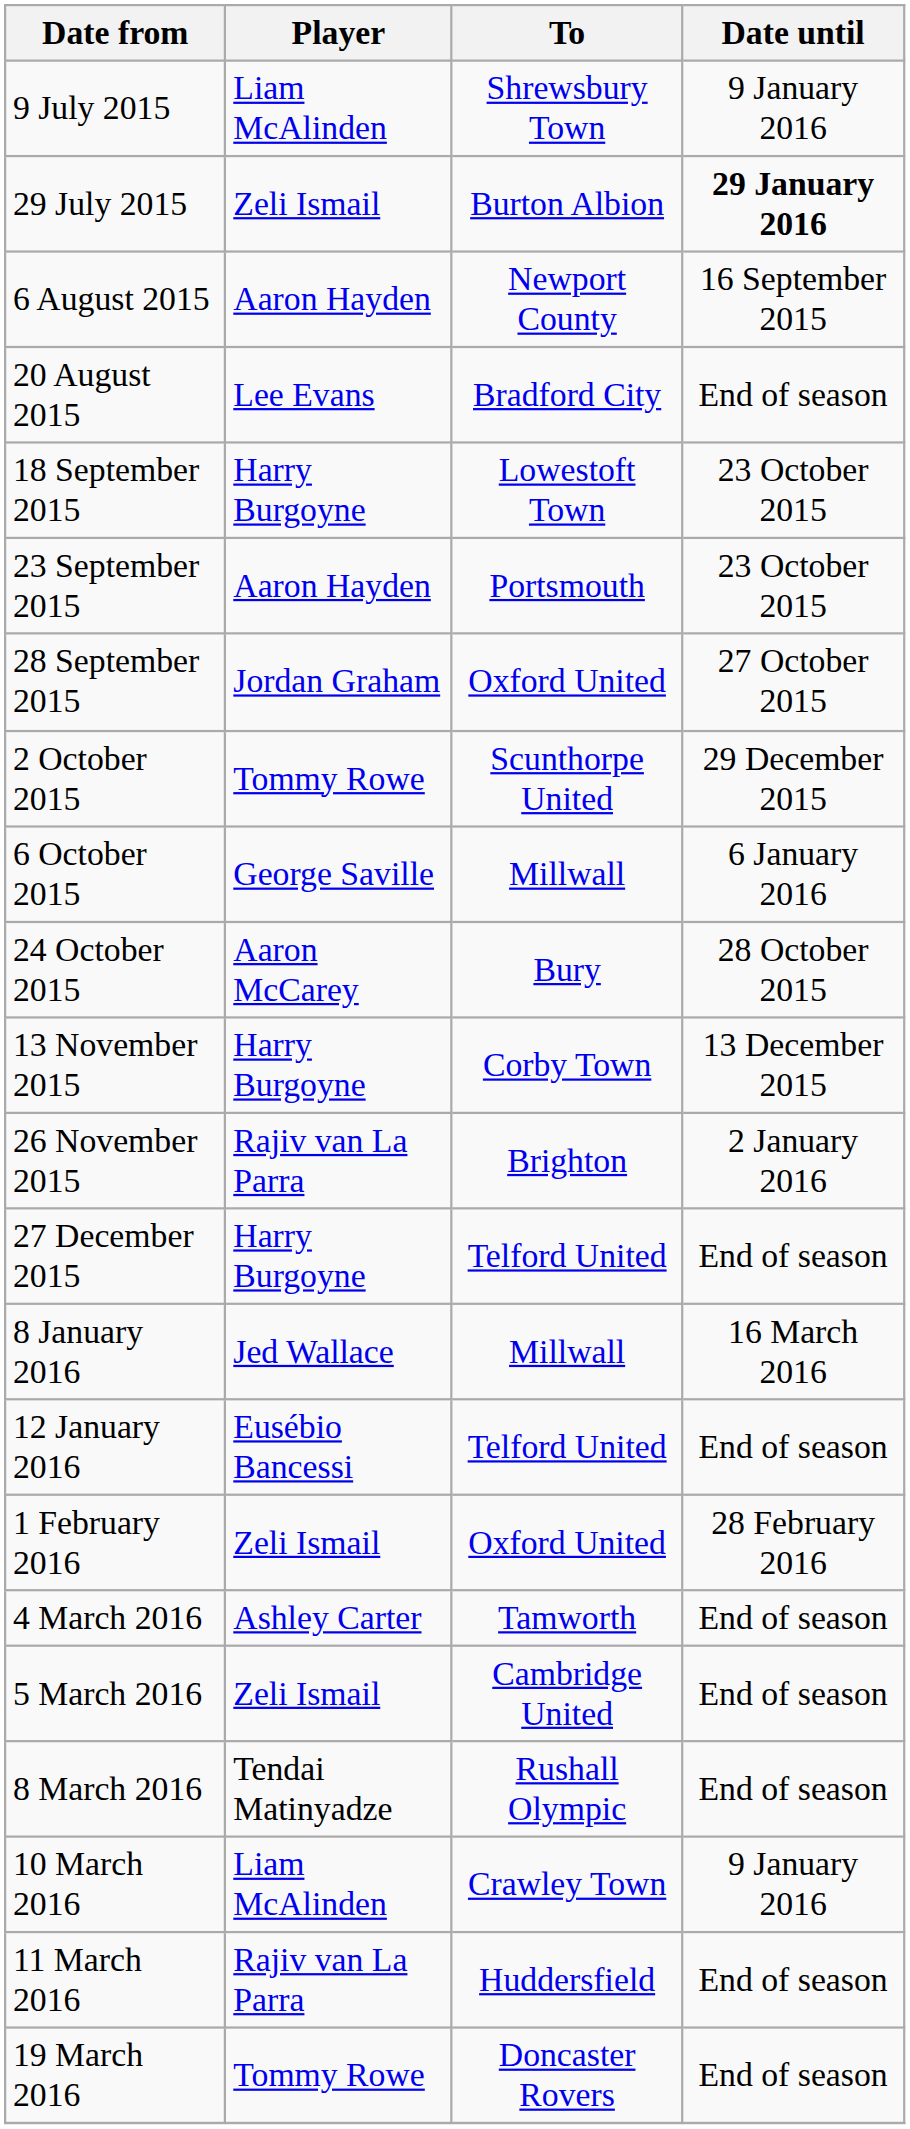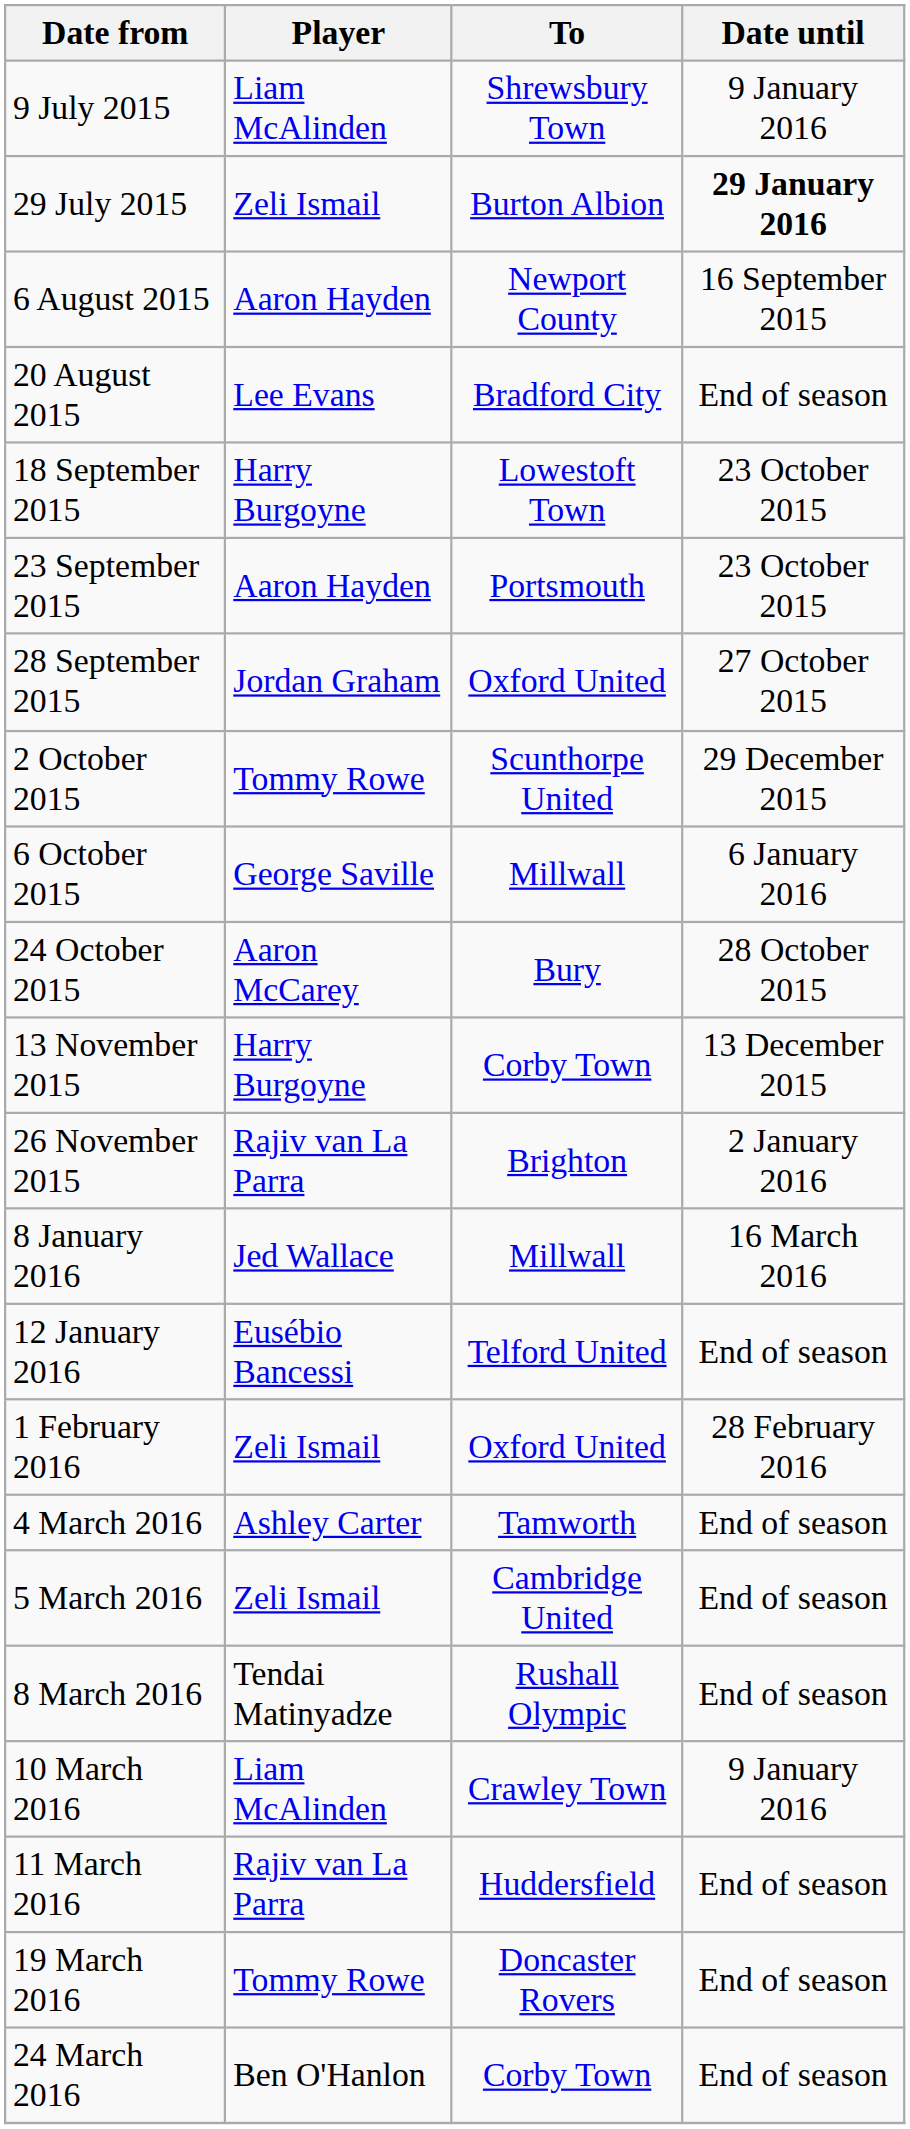 <table class="wikitable" style="text-align:center; font-size:95%;width:65%; text-align:left">
 <tr>
 <th>Date from</th>
 <th>Player</th>
 <th>To</th>
 <th>Date until</th>
 </tr>
 <tr>
 <td>9 July 2015</td>
 <td> <a href='#'>Liam McAlinden</a></td>
 <td style="text-align:center;"> <a href='#'>Shrewsbury Town</a></td>
 <td style="text-align:center;">9 January 2016</td>
 </tr>
 <tr>
 <td>29 July 2015</td>
 <td> <a href='#'>Zeli Ismail</a></td>
 <td style="text-align:center;"> <a href='#'>Burton Albion</a></td>
 <td style="text-align:center;"><strong>29 January 2016</strong></td>
 </tr>
 <tr>
 <td>6 August 2015</td>
 <td> <a href='#'>Aaron Hayden</a></td>
 <td style="text-align:center;"> <a href='#'>Newport County</a></td>
 <td style="text-align:center;">16 September 2015</td>
 </tr>
 <tr>
 <td>20 August 2015</td>
 <td> <a href='#'>Lee Evans</a></td>
 <td style="text-align:center;"> <a href='#'>Bradford City</a></td>
 <td style="text-align:center;">End of season</td>
 </tr>
 <tr>
 <td>18 September 2015</td>
 <td> <a href='#'>Harry Burgoyne</a></td>
 <td style="text-align:center;"> <a href='#'>Lowestoft Town</a></td>
 <td style="text-align:center;">23 October 2015</td>
 </tr>
 <tr>
 <td>23 September 2015</td>
 <td> <a href='#'>Aaron Hayden</a></td>
 <td style="text-align:center;"> <a href='#'>Portsmouth</a></td>
 <td style="text-align:center;">23 October 2015</td>
 </tr>
 <tr>
 <td>28 September 2015</td>
 <td> <a href='#'>Jordan Graham</a></td>
 <td style="text-align:center;"> <a href='#'>Oxford United</a></td>
 <td style="text-align:center;">27 October 2015</td>
 </tr>
 <tr>
 <td>2 October 2015</td>
 <td> <a href='#'>Tommy Rowe</a></td>
 <td style="text-align:center;"> <a href='#'>Scunthorpe United</a></td>
 <td style="text-align:center;">29 December 2015</td>
 </tr>
 <tr>
 <td>6 October 2015</td>
 <td> <a href='#'>George Saville</a></td>
 <td style="text-align:center;"> <a href='#'>Millwall</a></td>
 <td style="text-align:center;">6 January 2016</td>
 </tr>
 <tr>
 <td>24 October 2015</td>
 <td> <a href='#'>Aaron McCarey</a></td>
 <td style="text-align:center;"> <a href='#'>Bury</a></td>
 <td style="text-align:center;">28 October 2015</td>
 </tr>
 <tr>
 <td>13 November 2015</td>
 <td> <a href='#'>Harry Burgoyne</a></td>
 <td style="text-align:center;"> <a href='#'>Corby Town</a></td>
 <td style="text-align:center;">13 December 2015</td>
 </tr>
 <tr>
 <td>26 November 2015</td>
 <td> <a href='#'>Rajiv van La Parra</a></td>
 <td style="text-align:center;"> <a href='#'>Brighton</a></td>
 <td style="text-align:center;">2 January 2016</td>
 </tr>
 <tr>
-<td>27 December 2015</td>
-<td> <a href='#'>Harry Burgoyne</a></td>
-<td style="text-align:center;"> <a href='#'>Telford United</a></td>
-<td style="text-align:center;">End of season</td>
-</tr>
-<tr>
 <td>8 January 2016</td>
 <td> <a href='#'>Jed Wallace</a></td>
 <td style="text-align:center;"> <a href='#'>Millwall</a></td>
 <td style="text-align:center;">16 March 2016</td>
 </tr>
 <tr>
 <td>12 January 2016</td>
 <td> <a href='#'>Eusébio Bancessi</a></td>
 <td style="text-align:center;"> <a href='#'>Telford United</a></td>
 <td style="text-align:center;">End of season</td>
 </tr>
 <tr>
 <td>1 February 2016</td>
 <td> <a href='#'>Zeli Ismail</a></td>
 <td style="text-align:center;"><a href='#'>Oxford United</a></td>
 <td style="text-align:center;">28 February 2016</td>
 </tr>
 <tr>
 <td>4 March 2016</td>
 <td> <a href='#'>Ashley Carter</a></td>
 <td style="text-align:center;"> <a href='#'>Tamworth</a></td>
 <td style="text-align:center;">End of season</td>
 </tr>
 <tr>
 <td>5 March 2016</td>
 <td> <a href='#'>Zeli Ismail</a></td>
 <td style="text-align:center;"> <a href='#'>Cambridge United</a></td>
 <td style="text-align:center;">End of season</td>
 </tr>
 <tr>
 <td>8 March 2016</td>
 <td> Tendai Matinyadze</td>
 <td style="text-align:center;"> <a href='#'>Rushall Olympic</a></td>
 <td style="text-align:center;">End of season</td>
 </tr>
 <tr>
 <td>10 March 2016</td>
 <td> <a href='#'>Liam McAlinden</a></td>
 <td style="text-align:center;"> <a href='#'>Crawley Town</a></td>
 <td style="text-align:center;">9 January 2016</td>
 </tr>
 <tr>
 <td>11 March 2016</td>
 <td> <a href='#'>Rajiv van La Parra</a></td>
 <td style="text-align:center;"> <a href='#'>Huddersfield</a></td>
 <td style="text-align:center;">End of season</td>
 </tr>
 <tr>
 <td>19 March 2016</td>
 <td> <a href='#'>Tommy Rowe</a></td>
 <td style="text-align:center;"> <a href='#'>Doncaster Rovers</a></td>
 <td style="text-align:center;">End of season</td>
 </tr>
 <tr>
+<td>24 March 2016</td>
+<td> Ben O'Hanlon</td>
+<td style="text-align:center;"> <a href='#'>Corby Town</a></td>
+<td style="text-align:center;">End of season</td>
+</tr>
+<tr>
 </tr>
 </table>
